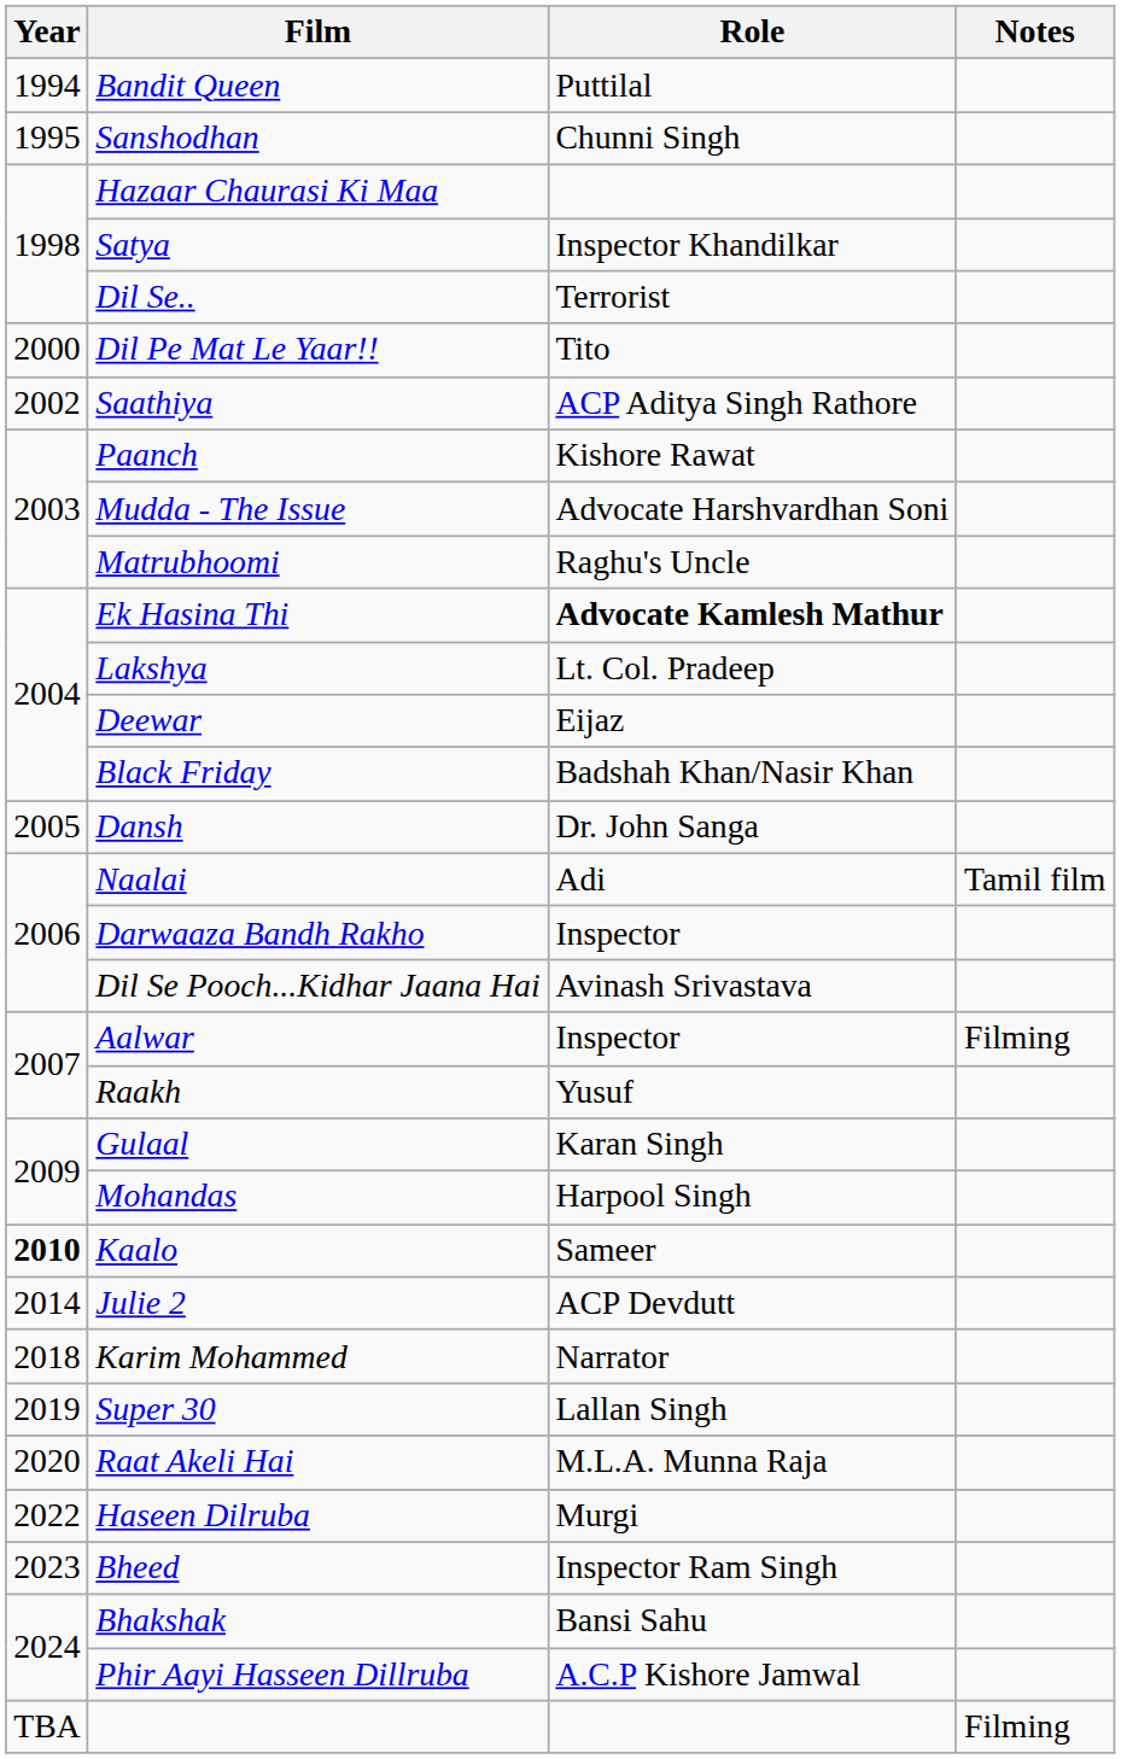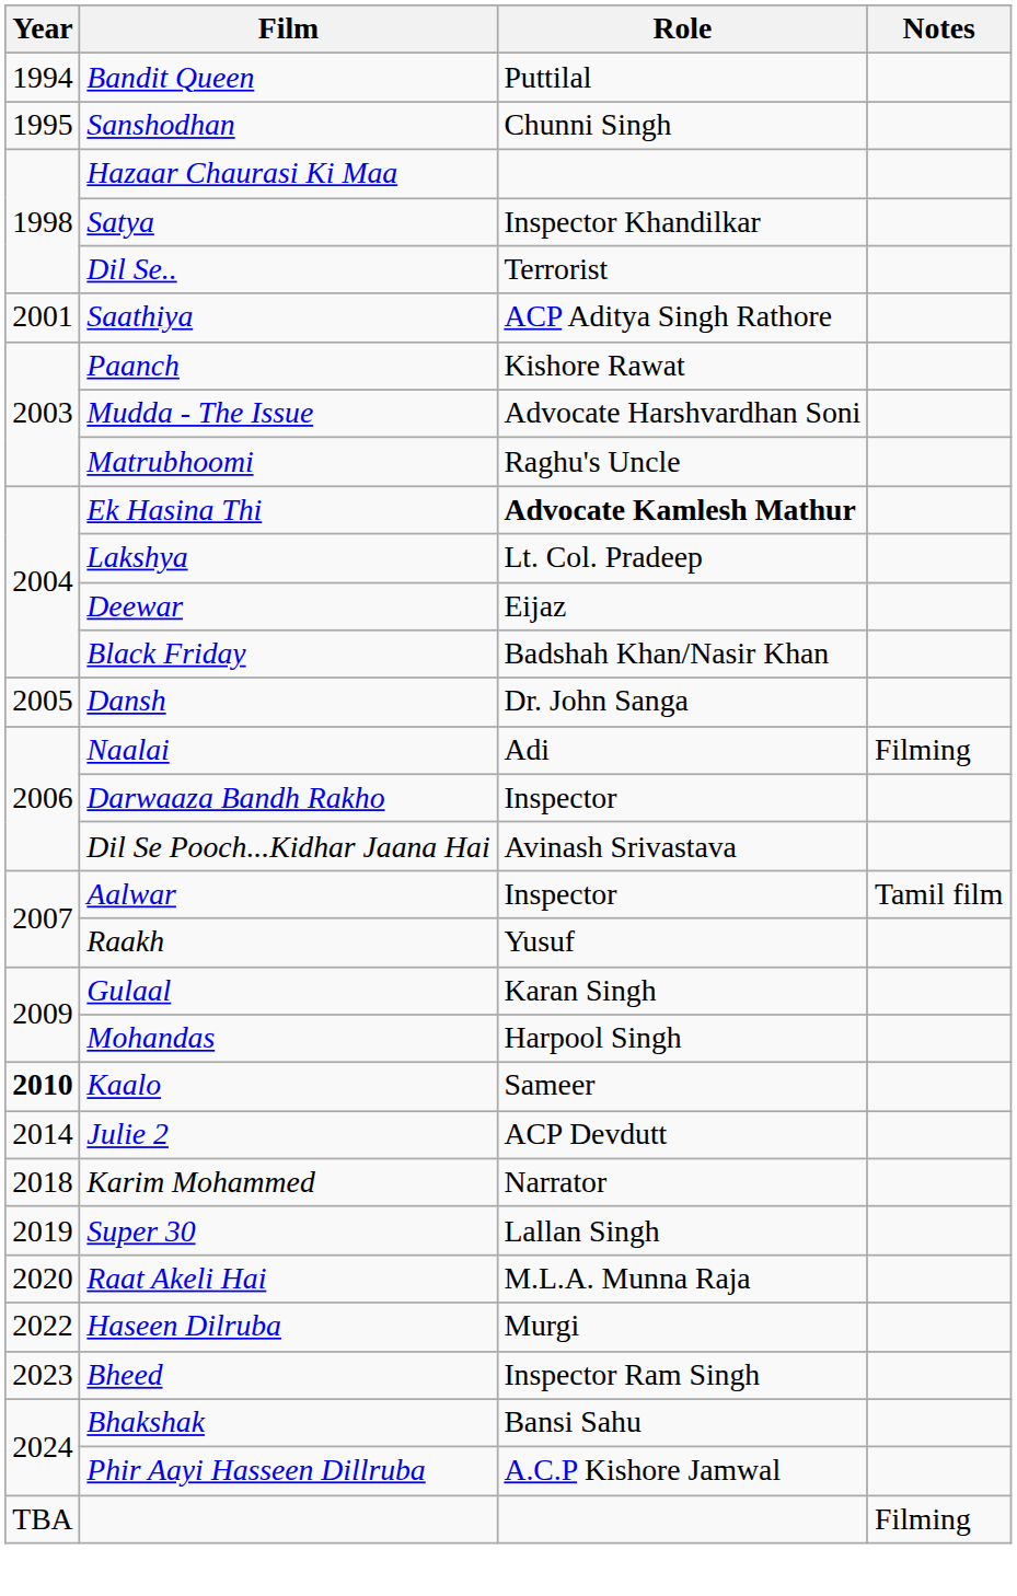 <table class="sortable wikitable">
 <tr>
 <th style="background:;">Year</th>
 <th style="background:;">Film</th>
 <th style="background:;">Role</th>
 <th>Notes</th>
 </tr>
 <tr>
 <td>1994</td>
 <td><em><a href='#'>Bandit Queen</a></em></td>
 <td>Puttilal</td>
 <td></td>
 </tr>
 <tr>
 <td>1995</td>
 <td><em><a href='#'>Sanshodhan</a></em></td>
 <td>Chunni Singh</td>
 <td></td>
 </tr>
 <tr>
 <td rowspan="3">1998</td>
 <td><em><a href='#'>Hazaar Chaurasi Ki Maa</a></em></td>
 <td></td>
 <td></td>
 </tr>
 <tr>
 <td><em><a href='#'>Satya</a></em></td>
 <td>Inspector Khandilkar</td>
 <td></td>
 </tr>
 <tr>
 <td><em><a href='#'>Dil Se..</a></em></td>
 <td>Terrorist</td>
 <td></td>
 </tr>
 <tr>
-<td>2000</td>
-<td><em><a href='#'>Dil Pe Mat Le Yaar!!</a></em></td>
-<td>Tito</td>
-<td></td>
-</tr>
-<tr>
-<td>2002</td>
+<td>2001</td>
 <td><em><a href='#'>Saathiya</a></em></td>
 <td><a href='#'>ACP</a> Aditya Singh Rathore</td>
 <td></td>
 </tr>
 <tr>
 <td rowspan="3">2003</td>
 <td><em><a href='#'>Paanch</a></em></td>
 <td>Kishore Rawat</td>
 <td></td>
 </tr>
 <tr>
 <td><em><a href='#'>Mudda - The Issue</a></em></td>
 <td>Advocate Harshvardhan Soni</td>
 <td></td>
 </tr>
 <tr>
 <td><em><a href='#'>Matrubhoomi</a></em></td>
 <td>Raghu's Uncle</td>
 <td></td>
 </tr>
 <tr>
 <td rowspan="4">2004</td>
 <td><em><a href='#'>Ek Hasina Thi</a></em></td>
 <td><strong>Advocate Kamlesh Mathur</strong></td>
 <td></td>
 </tr>
 <tr>
 <td><em><a href='#'>Lakshya</a></em></td>
 <td>Lt. Col. Pradeep</td>
 <td></td>
 </tr>
 <tr>
 <td><em><a href='#'>Deewar</a></em></td>
 <td>Eijaz</td>
 <td></td>
 </tr>
 <tr>
 <td><em><a href='#'>Black Friday</a></em></td>
 <td>Badshah Khan/Nasir Khan</td>
 <td></td>
 </tr>
 <tr>
 <td>2005</td>
 <td><em><a href='#'>Dansh</a></em></td>
 <td>Dr. John Sanga</td>
 <td></td>
 </tr>
 <tr>
 <td rowspan="3">2006</td>
 <td><em><a href='#'>Naalai</a></em></td>
 <td>Adi</td>
-<td>Tamil film</td>
+<td>Filming</td>
 </tr>
 <tr>
 <td><em><a href='#'>Darwaaza Bandh Rakho</a></em></td>
 <td>Inspector</td>
 <td></td>
 </tr>
 <tr>
 <td><em>Dil Se Pooch...Kidhar Jaana Hai</em></td>
 <td>Avinash Srivastava</td>
 <td></td>
 </tr>
 <tr>
 <td rowspan="2">2007</td>
 <td><em><a href='#'>Aalwar</a></em></td>
 <td>Inspector</td>
-<td>Filming</td>
+<td>Tamil film</td>
 </tr>
 <tr>
 <td><em>Raakh</em></td>
 <td>Yusuf</td>
 <td></td>
 </tr>
 <tr>
 <td rowspan="2">2009</td>
 <td><em><a href='#'>Gulaal</a></em></td>
 <td>Karan Singh</td>
 <td></td>
 </tr>
 <tr>
 <td><em><a href='#'>Mohandas</a></em></td>
 <td>Harpool Singh</td>
 <td></td>
 </tr>
 <tr>
 <td><strong>2010</strong></td>
 <td><em><a href='#'>Kaalo</a></em></td>
 <td>Sameer</td>
 <td></td>
 </tr>
 <tr>
 <td>2014</td>
 <td><em><a href='#'>Julie 2</a></em></td>
 <td>ACP Devdutt</td>
 <td></td>
 </tr>
 <tr>
 <td>2018</td>
 <td><em>Karim Mohammed</em></td>
 <td>Narrator</td>
 <td></td>
 </tr>
 <tr>
 <td>2019</td>
 <td><em><a href='#'>Super 30</a></em></td>
 <td>Lallan Singh</td>
 <td></td>
 </tr>
 <tr>
 <td>2020</td>
 <td><em><a href='#'>Raat Akeli Hai</a></em></td>
 <td>M.L.A. Munna Raja</td>
 <td></td>
 </tr>
 <tr>
 <td>2022</td>
 <td><em><a href='#'>Haseen Dilruba</a></em></td>
 <td>Murgi</td>
 <td></td>
 </tr>
 <tr>
 <td>2023</td>
 <td><em><a href='#'>Bheed</a></em></td>
 <td>Inspector Ram Singh</td>
 <td></td>
 </tr>
 <tr>
 <td rowspan="2">2024</td>
 <td><em><a href='#'>Bhakshak</a></em></td>
 <td>Bansi Sahu</td>
 <td></td>
 </tr>
 <tr>
 <td><em><a href='#'>Phir Aayi Hasseen Dillruba</a></em></td>
 <td><a href='#'>A.C.P</a> Kishore Jamwal</td>
 <td></td>
 </tr>
 <tr>
 <td>TBA</td>
 <td></td>
 <td></td>
 <td>Filming</td>
 </tr>
 </table>
